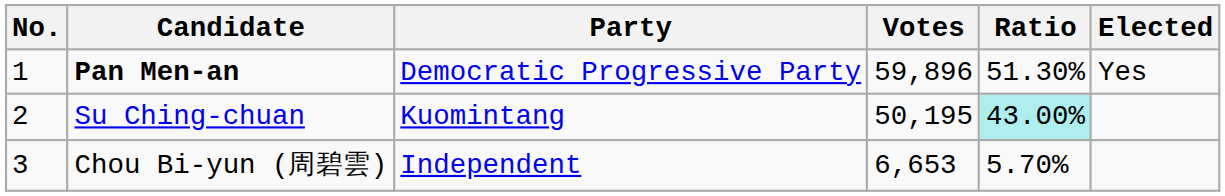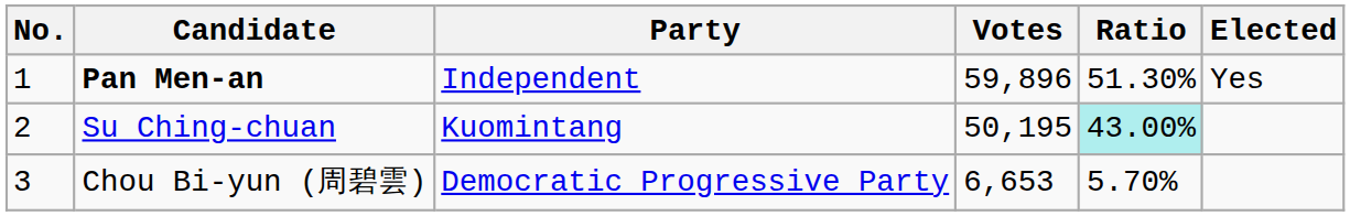 <table class="wikitable" style="margin:1em auto;">
 <tr>
 <th>No.</th>
 <th>Candidate</th>
 <th>Party</th>
 <th>Votes</th>
 <th>Ratio</th>
 <th>Elected</th>
 </tr>
 <tr>
 <td>1</td>
 <td><strong>Pan Men-an</strong></td>
-<td><a href='#'>Democratic Progressive Party</a></td>
+<td><a href='#'>Independent</a></td>
 <td>59,896</td>
 <td>51.30%</td>
 <td><div>Yes</div></td>
 </tr>
 <tr>
 <td>2</td>
 <td><a href='#'>Su Ching-chuan</a></td>
 <td><a href='#'>Kuomintang</a></td>
 <td>50,195</td>
 <td style="background: paleturquoise;">43.00%</td>
 <td></td>
 </tr>
 <tr>
 <td>3</td>
 <td>Chou Bi-yun (周碧雲)</td>
-<td><a href='#'>Independent</a></td>
+<td><a href='#'>Democratic Progressive Party</a></td>
 <td>6,653</td>
 <td>5.70%</td>
 <td></td>
 </tr>
 </table>
